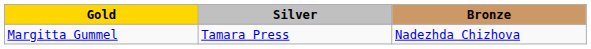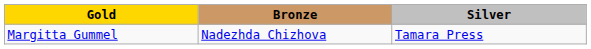 <table class="wikitable" style="text-align:left">
 <tr align="center">
 <td width=200 bgcolor=gold><strong>Gold</strong></td>
+<td width=200 bgcolor=CC9966><strong>Bronze</strong></td>
 <td width=200 bgcolor=silver><strong>Silver</strong></td>
-<td width=200 bgcolor=CC9966><strong>Bronze</strong></td>
 </tr>
 <tr>
 <td><a href='#'>Margitta Gummel</a><br><em></em></td>
+<td><a href='#'>Nadezhda Chizhova</a><br><em></em></td>
 <td><a href='#'>Tamara Press</a><br><em></em></td>
-<td><a href='#'>Nadezhda Chizhova</a><br><em></em></td>
 </tr>
 </table>
